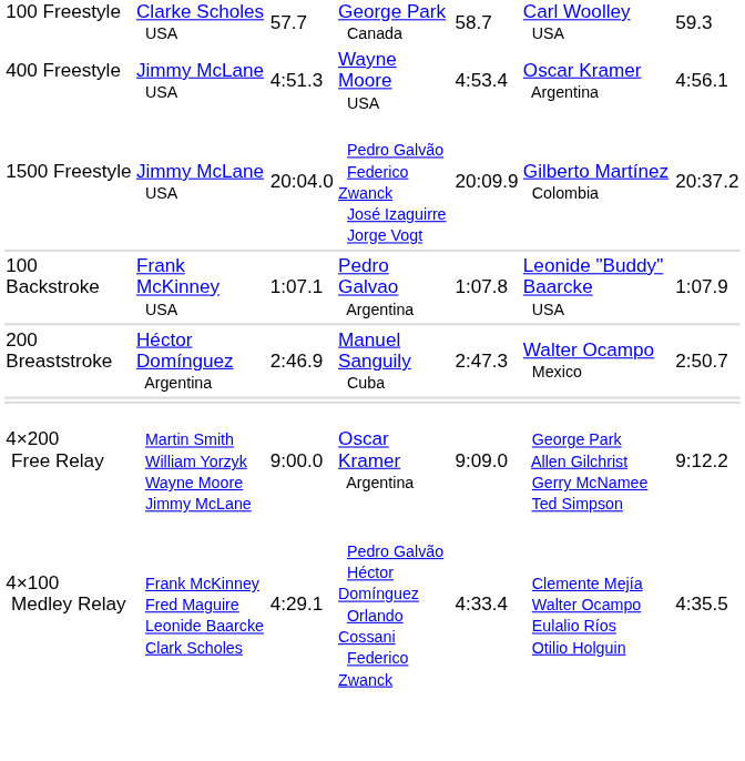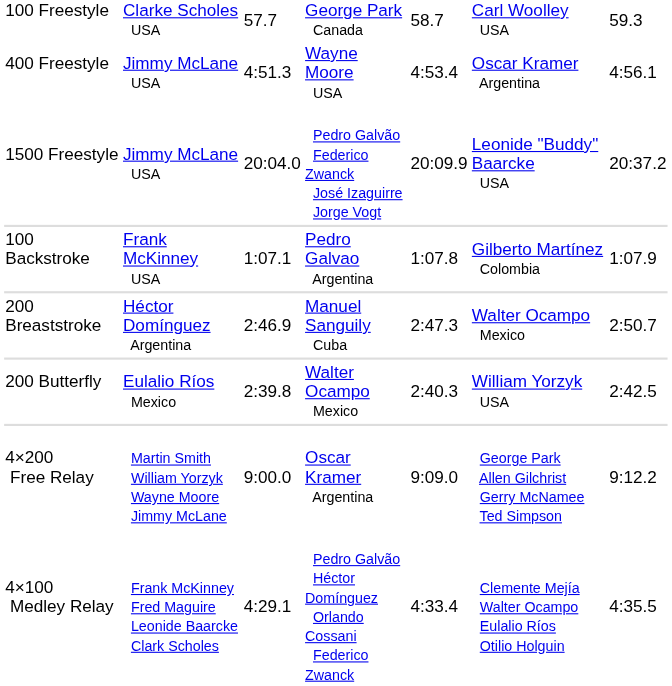 <table>
 <tr>
 <td>100 Freestyle <br>  </td>
 <td><a href='#'>Clarke Scholes</a> <small><br>   USA </small></td>
 <td>57.7</td>
 <td><a href='#'>George Park</a> <small><br>   Canada </small></td>
 <td>58.7</td>
 <td><a href='#'>Carl Woolley</a> <small><br>   USA </small></td>
 <td>59.3</td>
 </tr>
 <tr>
 <td>400 Freestyle <br>  </td>
 <td><a href='#'>Jimmy McLane</a> <small><br>   USA </small></td>
 <td>4:51.3</td>
 <td><a href='#'>Wayne Moore</a> <small><br>   USA </small></td>
 <td>4:53.4</td>
 <td><a href='#'>Oscar Kramer</a> <small><br>   Argentina </small></td>
 <td>4:56.1</td>
 </tr>
 <tr>
 <td>1500 Freestyle <br>  </td>
 <td><a href='#'>Jimmy McLane</a> <small><br>   USA </small></td>
 <td>20:04.0</td>
 <td> <small><br>   <a href='#'>Pedro Galvão</a> <br>   <a href='#'>Federico Zwanck</a> <br>   <a href='#'>José Izaguirre</a> <br>   <a href='#'>Jorge Vogt</a> </small></td>
 <td>20:09.9</td>
-<td><a href='#'>Gilberto Martínez</a> <small><br>   Colombia </small></td>
+<td><a href='#'>Leonide "Buddy" Baarcke</a> <small><br>   USA </small></td>
 <td>20:37.2</td>
 </tr>
 <tr bgcolor=#DDDDDD>
 <td colspan=7></td>
 </tr>
 <tr>
 <td>100 Backstroke <br>  </td>
 <td><a href='#'>Frank McKinney</a> <small><br>   USA </small></td>
 <td>1:07.1</td>
 <td><a href='#'>Pedro Galvao</a> <small><br>   Argentina </small></td>
 <td>1:07.8</td>
-<td><a href='#'>Leonide "Buddy" Baarcke</a> <small><br>   USA </small></td>
+<td><a href='#'>Gilberto Martínez</a> <small><br>   Colombia </small></td>
 <td>1:07.9</td>
 </tr>
 <tr bgcolor=#DDDDDD>
 <td colspan=7></td>
 </tr>
 <tr>
 <td>200 Breaststroke <br>  </td>
 <td><a href='#'>Héctor Domínguez</a> <small><br>   Argentina </small></td>
 <td>2:46.9</td>
 <td><a href='#'>Manuel Sanguily</a> <small><br>   Cuba </small></td>
 <td>2:47.3</td>
 <td><a href='#'>Walter Ocampo</a> <small><br>   Mexico </small></td>
 <td>2:50.7</td>
 </tr>
 <tr bgcolor=#DDDDDD>
 <td colspan=7></td>
+</tr>
+<tr>
+<td>200 Butterfly <br>  </td>
+<td><a href='#'>Eulalio Ríos</a> <small><br>   Mexico </small></td>
+<td>2:39.8</td>
+<td><a href='#'>Walter Ocampo</a> <small><br>   Mexico </small></td>
+<td>2:40.3</td>
+<td><a href='#'>William Yorzyk</a> <small><br>   USA </small></td>
+<td>2:42.5</td>
 </tr>
 <tr bgcolor=#DDDDDD>
 <td colspan=7></td>
 </tr>
 <tr>
 <td>4×200<br> Free Relay <br>  </td>
 <td> <small><br>   <a href='#'>Martin Smith</a> <br>   <a href='#'>William Yorzyk</a> <br>   <a href='#'>Wayne Moore</a> <br>   <a href='#'>Jimmy McLane</a> </small></td>
 <td>9:00.0</td>
 <td><a href='#'>Oscar Kramer</a> <small><br>   Argentina </small></td>
 <td>9:09.0</td>
 <td> <small><br>   <a href='#'>George Park</a> <br>   <a href='#'>Allen Gilchrist</a> <br>   <a href='#'>Gerry McNamee</a> <br>   <a href='#'>Ted Simpson</a> </small></td>
 <td>9:12.2</td>
 </tr>
 <tr>
 <td>4×100<br> Medley Relay <br>  </td>
 <td> <small><br>   <a href='#'>Frank McKinney</a> <br>   <a href='#'>Fred Maguire</a> <br>   <a href='#'>Leonide Baarcke</a> <br>   <a href='#'>Clark Scholes</a> </small></td>
 <td>4:29.1</td>
 <td> <small><br>   <a href='#'>Pedro Galvão</a> <br>   <a href='#'>Héctor Domínguez</a> <br>   <a href='#'>Orlando Cossani</a> <br>   <a href='#'>Federico Zwanck</a> </small></td>
 <td>4:33.4</td>
 <td> <small><br>   <a href='#'>Clemente Mejía</a> <br>   <a href='#'>Walter Ocampo</a> <br>   <a href='#'>Eulalio Ríos</a> <br>   <a href='#'>Otilio Holguin</a> </small></td>
 <td>4:35.5</td>
 </tr>
 <tr>
 </tr>
 </table>
